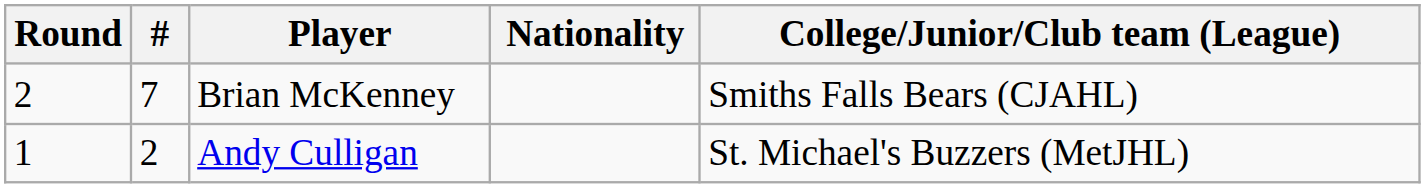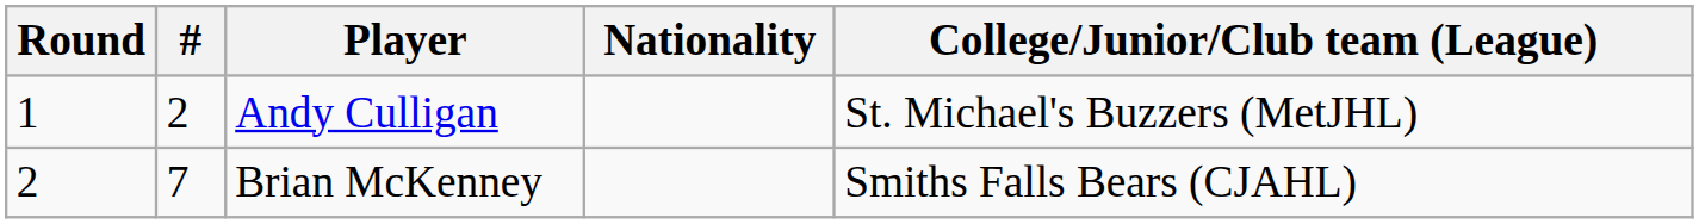 <table class="wikitable">
 <tr align="center">
 <th bgcolor="#DDDDFF" width="4.0%">Round</th>
 <th bgcolor="#DDDDFF" width="4.0%">#</th>
 <th bgcolor="#DDDDFF" width="21.0%">Player</th>
 <th bgcolor="#DDDDFF" width="14.5%">Nationality</th>
 <th bgcolor="#DDDDFF" width="50.0%">College/Junior/Club team (League)</th>
 </tr>
 <tr>
+<td>1</td>
+<td>2</td>
+<td><a href='#'>Andy Culligan</a></td>
+<td></td>
+<td>St. Michael's Buzzers (MetJHL)</td>
+</tr>
+<tr>
 <td>2</td>
 <td>7</td>
 <td>Brian McKenney</td>
 <td></td>
 <td>Smiths Falls Bears (CJAHL)</td>
 </tr>
-<tr>
-<td>1</td>
-<td>2</td>
-<td><a href='#'>Andy Culligan</a></td>
-<td></td>
-<td>St. Michael's Buzzers (MetJHL)</td>
-</tr>
 </table>
